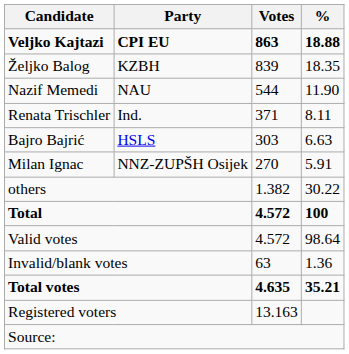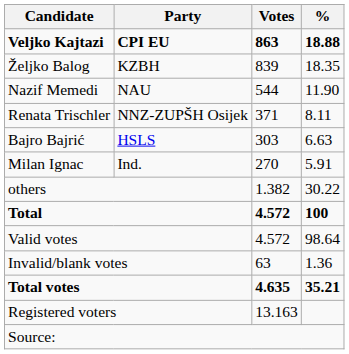 <table class="wikitable" style="text-align: left;">
 <tr>
 <th>Candidate</th>
 <th>Party</th>
 <th>Votes</th>
 <th>%</th>
 </tr>
 <tr>
 <td><strong>Veljko Kajtazi</strong></td>
 <td><strong>CPI EU</strong></td>
 <td><strong>863</strong></td>
 <td><strong>18.88</strong></td>
 </tr>
 <tr>
 <td>Željko Balog</td>
 <td>KZBH</td>
 <td>839</td>
 <td>18.35</td>
 </tr>
 <tr>
 <td>Nazif Memedi</td>
 <td>NAU</td>
 <td>544</td>
 <td>11.90</td>
 </tr>
 <tr>
 <td>Renata Trischler</td>
-<td>Ind.</td>
+<td>NNZ-ZUPŠH Osijek</td>
 <td>371</td>
 <td>8.11</td>
 </tr>
 <tr>
 <td>Bajro Bajrić</td>
 <td><a href='#'>HSLS</a></td>
 <td>303</td>
 <td>6.63</td>
 </tr>
 <tr>
 <td>Milan Ignac</td>
-<td>NNZ-ZUPŠH Osijek</td>
+<td>Ind.</td>
 <td>270</td>
 <td>5.91</td>
 </tr>
 <tr>
 <td colspan="2">others</td>
 <td>1.382</td>
 <td>30.22</td>
 </tr>
 <tr>
 <td colspan="2"><strong>Total</strong></td>
 <td><strong>4.572</strong></td>
 <td><strong>100</strong></td>
 </tr>
 <tr>
 <td colspan="2">Valid votes</td>
 <td>4.572</td>
 <td>98.64</td>
 </tr>
 <tr>
 <td colspan="2">Invalid/blank votes</td>
 <td>63</td>
 <td>1.36</td>
 </tr>
 <tr>
 <td colspan="2"><strong>Total votes</strong></td>
 <td><strong>4.635</strong></td>
 <td><strong>35.21</strong></td>
 </tr>
 <tr>
 <td colspan="2">Registered voters</td>
 <td>13.163</td>
 <td></td>
 </tr>
 <tr>
 <td colspan="4">Source: </td>
 </tr>
 </table>
